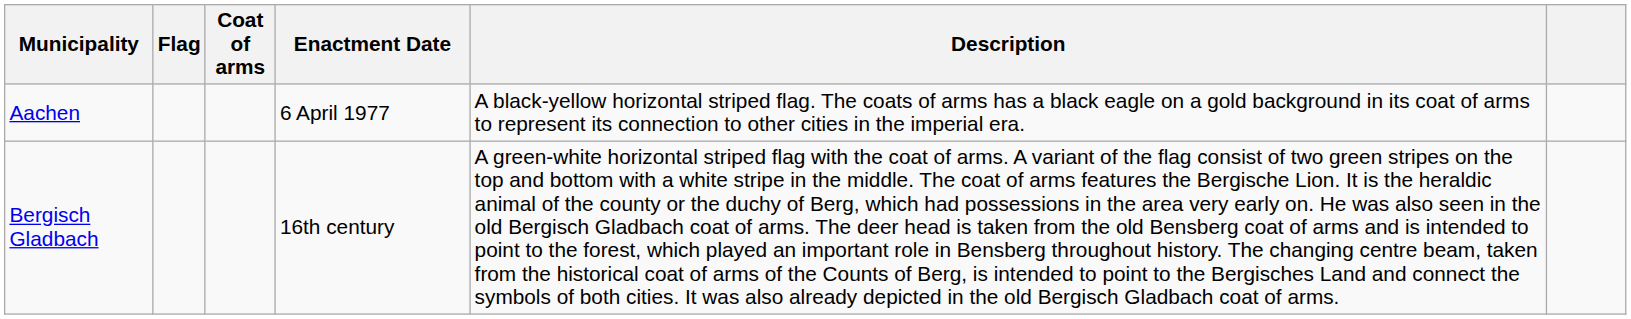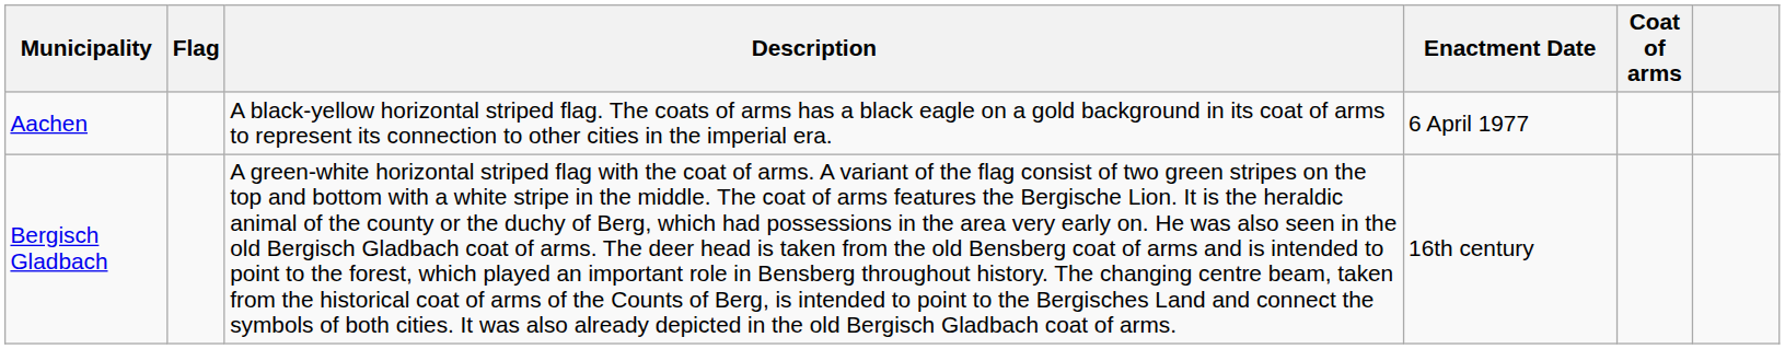 <table class="wikitable">
 <tr>
 <th style="width:12ch;">Municipality</th>
 <th>Flag</th>
+<th>Description</th>
+<th style="width:16ch;">Enactment Date</th>
 <th>Coat of arms</th>
-<th style="width:16ch;">Enactment Date</th>
-<th>Description</th>
 <th style="width:6ch;"></th>
 </tr>
 <tr>
 <td><a href='#'>Aachen</a></td>
 <td><br></td>
+<td>A black-yellow horizontal striped flag. The coats of arms has a black eagle on a gold background in its coat of arms to represent its connection to other cities in the imperial era.</td>
+<td>6 April 1977</td>
 <td></td>
-<td>6 April 1977</td>
-<td>A black-yellow horizontal striped flag. The coats of arms has a black eagle on a gold background in its coat of arms to represent its connection to other cities in the imperial era.</td>
 <td></td>
 </tr>
 <tr>
 <td><a href='#'>Bergisch Gladbach</a></td>
 <td><br><br><br></td>
+<td>A green-white horizontal striped flag with the coat of arms. A variant of the flag consist of two green stripes on the top and bottom with a white stripe in the middle. The coat of arms features the Bergische Lion. It is the heraldic animal of the county or the duchy of Berg, which had possessions in the area very early on. He was also seen in the old Bergisch Gladbach coat of arms. The deer head is taken from the old Bensberg coat of arms and is intended to point to the forest, which played an important role in Bensberg throughout history. The changing centre beam, taken from the historical coat of arms of the Counts of Berg, is intended to point to the Bergisches Land and connect the symbols of both cities. It was also already depicted in the old Bergisch Gladbach coat of arms.</td>
+<td>16th century</td>
 <td></td>
-<td>16th century</td>
-<td>A green-white horizontal striped flag with the coat of arms. A variant of the flag consist of two green stripes on the top and bottom with a white stripe in the middle. The coat of arms features the Bergische Lion. It is the heraldic animal of the county or the duchy of Berg, which had possessions in the area very early on. He was also seen in the old Bergisch Gladbach coat of arms. The deer head is taken from the old Bensberg coat of arms and is intended to point to the forest, which played an important role in Bensberg throughout history. The changing centre beam, taken from the historical coat of arms of the Counts of Berg, is intended to point to the Bergisches Land and connect the symbols of both cities. It was also already depicted in the old Bergisch Gladbach coat of arms.</td>
 <td></td>
 </tr>
 </table>
